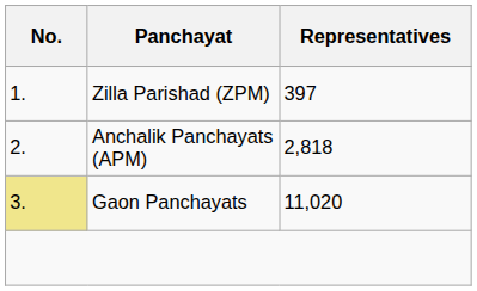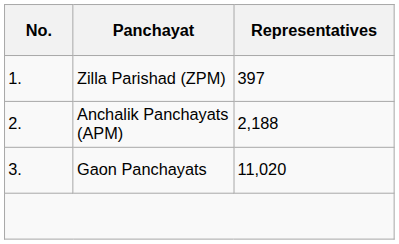 <table class="wikitable">
 <tr style="height: 50px;">
 <th scope="col" style="width:60px;">No.</th>
 <th scope="col" style="width:150px;">Panchayat</th>
 <th scope="col" style="width:150px;">Representatives</th>
 </tr>
 <tr style="height: 45px;">
 <td>1.</td>
 <td>Zilla Parishad (ZPM)</td>
 <td>397</td>
 </tr>
 <tr style="height: 45px;">
 <td>2.</td>
 <td>Anchalik Panchayats (APM)</td>
-<td>2,818</td>
+<td>2,188</td>
 </tr>
 <tr style="height: 45px;">
-<td style="background: khaki;">3.</td>
+<td>3.</td>
 <td>Gaon Panchayats</td>
 <td>11,020</td>
 </tr>
 <tr style="height: 45px;">
 </tr>
 </table>
